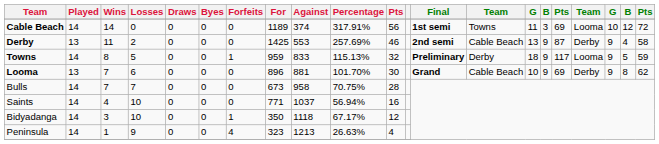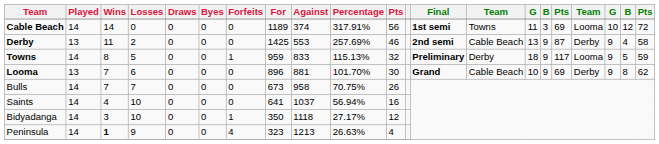 <table style="font-size: 85%; text-align: left;" class="wikitable">
 <tr>
 <th style="color:crimson">Team</th>
 <th style="color:crimson">Played</th>
 <th style="color:crimson">Wins</th>
 <th style="color:crimson">Losses</th>
 <th style="color:crimson">Draws</th>
 <th style="color:crimson">Byes</th>
 <th style="color:crimson">Forfeits</th>
 <th style="color:crimson">For</th>
 <th style="color:crimson">Against</th>
 <th style="color:crimson">Percentage</th>
 <th style="color:crimson">Pts</th>
 <th></th>
 <th style="color:green">Final</th>
 <th style="color:green">Team</th>
 <th style="color:green">G</th>
 <th style="color:green">B</th>
 <th style="color:green">Pts</th>
 <th style="color:green">Team</th>
 <th style="color:green">G</th>
 <th style="color:green">B</th>
 <th style="color:green">Pts</th>
 </tr>
 <tr>
 </tr>
 <tr>
 </tr>
 <tr>
 <td><strong>	Cable Beach </strong></td>
 <td>14</td>
 <td>14</td>
 <td>0</td>
 <td>0</td>
 <td>0</td>
 <td>0</td>
 <td>1189</td>
 <td>374</td>
 <td>317.91%</td>
 <td>56</td>
 <td></td>
 <td><strong>1st semi</strong></td>
 <td>Towns</td>
 <td>11</td>
 <td>3</td>
 <td>69</td>
 <td>Looma</td>
 <td>10</td>
 <td>12</td>
 <td>72</td>
 </tr>
 <tr>
 <td><strong>	Derby	</strong></td>
 <td>13</td>
 <td>11</td>
 <td>2</td>
 <td>0</td>
 <td>0</td>
 <td>0</td>
 <td>1425</td>
 <td>553</td>
 <td>257.69%</td>
 <td>46</td>
 <td></td>
 <td><strong>2nd semi</strong></td>
 <td>Cable Beach</td>
 <td>13</td>
 <td>9</td>
 <td>87</td>
 <td>Derby</td>
 <td>9</td>
 <td>4</td>
 <td>58</td>
 </tr>
 <tr>
 <td><strong>	Towns	</strong></td>
 <td>14</td>
 <td>8</td>
 <td>5</td>
 <td>0</td>
 <td>0</td>
 <td>1</td>
 <td>959</td>
 <td>833</td>
 <td>115.13%</td>
 <td>32</td>
 <td></td>
 <td><strong>Preliminary</strong></td>
 <td>Derby</td>
 <td>18</td>
 <td>9</td>
 <td>117</td>
 <td>Looma</td>
 <td>9</td>
 <td>5</td>
 <td>59</td>
 </tr>
 <tr>
 <td><strong>	Looma	</strong></td>
 <td>13</td>
 <td>7</td>
 <td>6</td>
 <td>0</td>
 <td>0</td>
 <td>0</td>
 <td>896</td>
 <td>881</td>
 <td>101.70%</td>
 <td>30</td>
 <td></td>
 <td><strong>Grand</strong></td>
 <td>Cable Beach</td>
 <td>10</td>
 <td>9</td>
 <td>69</td>
 <td>Derby</td>
 <td>9</td>
 <td>8</td>
 <td>62</td>
 </tr>
 <tr>
 <td>Bulls</td>
 <td>14</td>
 <td>7</td>
 <td>7</td>
 <td>0</td>
 <td>0</td>
 <td>0</td>
 <td>673</td>
 <td>958</td>
 <td>70.75%</td>
-<td>28</td>
+<td>26</td>
 <td></td>
 </tr>
 <tr>
 <td>Saints</td>
 <td>14</td>
 <td>4</td>
 <td>10</td>
 <td>0</td>
 <td>0</td>
 <td>0</td>
-<td>771</td>
+<td>641</td>
 <td>1037</td>
 <td>56.94%</td>
 <td>16</td>
 <td></td>
 </tr>
 <tr>
 <td>Bidyadanga</td>
 <td>14</td>
 <td>3</td>
 <td>10</td>
 <td>0</td>
 <td>0</td>
 <td>1</td>
 <td>350</td>
 <td>1118</td>
-<td>67.17%</td>
+<td>27.17%</td>
 <td>12</td>
 <td></td>
 </tr>
 <tr>
 <td>Peninsula</td>
 <td>14</td>
-<td>1</td>
+<td><strong>1</strong></td>
 <td>9</td>
 <td>0</td>
 <td>0</td>
 <td>4</td>
 <td>323</td>
 <td>1213</td>
 <td>26.63%</td>
 <td>4</td>
 <td></td>
 </tr>
 <tr>
 </tr>
 </table>
